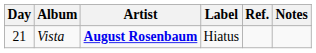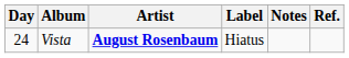 <table class="wikitable">
 <tr>
 <th>Day</th>
 <th>Album</th>
 <th>Artist</th>
 <th>Label</th>
+<th>Notes</th>
 <th>Ref.</th>
-<th>Notes</th>
 </tr>
 <tr>
-<td style="text-align:center;">21</td>
+<td style="text-align:center;">24</td>
 <td><em>Vista</em></td>
 <td><strong><a href='#'>August Rosenbaum</a></strong></td>
 <td>Hiatus</td>
+<td></td>
 <td style="text-align:center;"></td>
-<td></td>
 </tr>
 </table>
